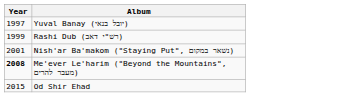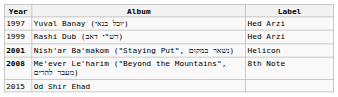 <table class="wikitable">
 <tr>
 <th align="left" valign="top" width="40">Year</th>
 <th align="left" valign="top" width="350">Album</th>
+<th align="left" valign="top" width="140">Label</th>
 </tr>
 <tr>
 <td align="left" valign="top">1997</td>
 <td align="left" valign="top">Yuval Banay (יובל בנאי)</td>
+<td align="left" valign="top">Hed Arzi</td>
 </tr>
 <tr>
 <td align="left" valign="top">1999</td>
 <td align="left" valign="top">Rashi Dub (רש"י דאב)</td>
+<td align="left" valign="top">Hed Arzi</td>
 </tr>
 <tr>
-<td align="left" valign="top">2001</td>
+<td align="left" valign="top"><strong>2001</strong></td>
 <td align="left" valign="top">Nish'ar Ba'makom ("Staying Put", נשאר במקום)</td>
+<td align="left" valign="top">Helicon</td>
 </tr>
 <tr>
 <td align="left" valign="top"><strong>2008</strong></td>
 <td align="left" valign="top">Me'ever Le'harim ("Beyond the Mountains", מעבר להרים)</td>
+<td align="left" valign="top">8th Note</td>
 </tr>
 <tr>
 <td align="left" valign="top">2015</td>
 <td align="left" valign="top">Od Shir Ehad</td>
+<td align="left" valign="top"></td>
 </tr>
 </table>
